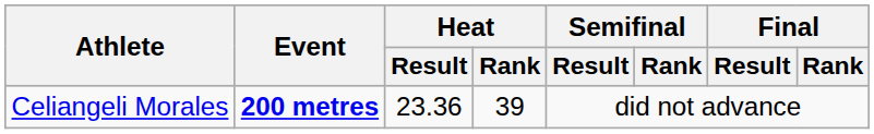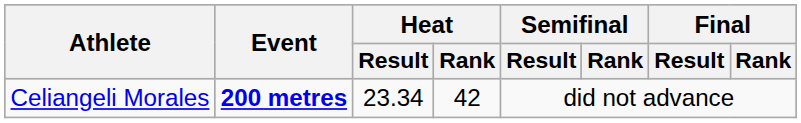 <table class="wikitable" style="font-size:90%">
 <tr>
 <th rowspan="2">Athlete</th>
 <th rowspan="2">Event</th>
 <th colspan="2">Heat</th>
 <th colspan="2">Semifinal</th>
 <th colspan="2">Final</th>
 </tr>
 <tr style="font-size:95%">
 <th>Result</th>
 <th>Rank</th>
 <th>Result</th>
 <th>Rank</th>
 <th>Result</th>
 <th>Rank</th>
 </tr>
 <tr style=text-align:center>
 <td style=text-align:left><a href='#'>Celiangeli Morales</a></td>
 <td style=text-align:left><strong><a href='#'>200 metres</a></strong></td>
-<td>23.36</td>
-<td>39</td>
+<td>23.34</td>
+<td>42</td>
 <td colspan=4>did not advance</td>
 </tr>
 </table>
